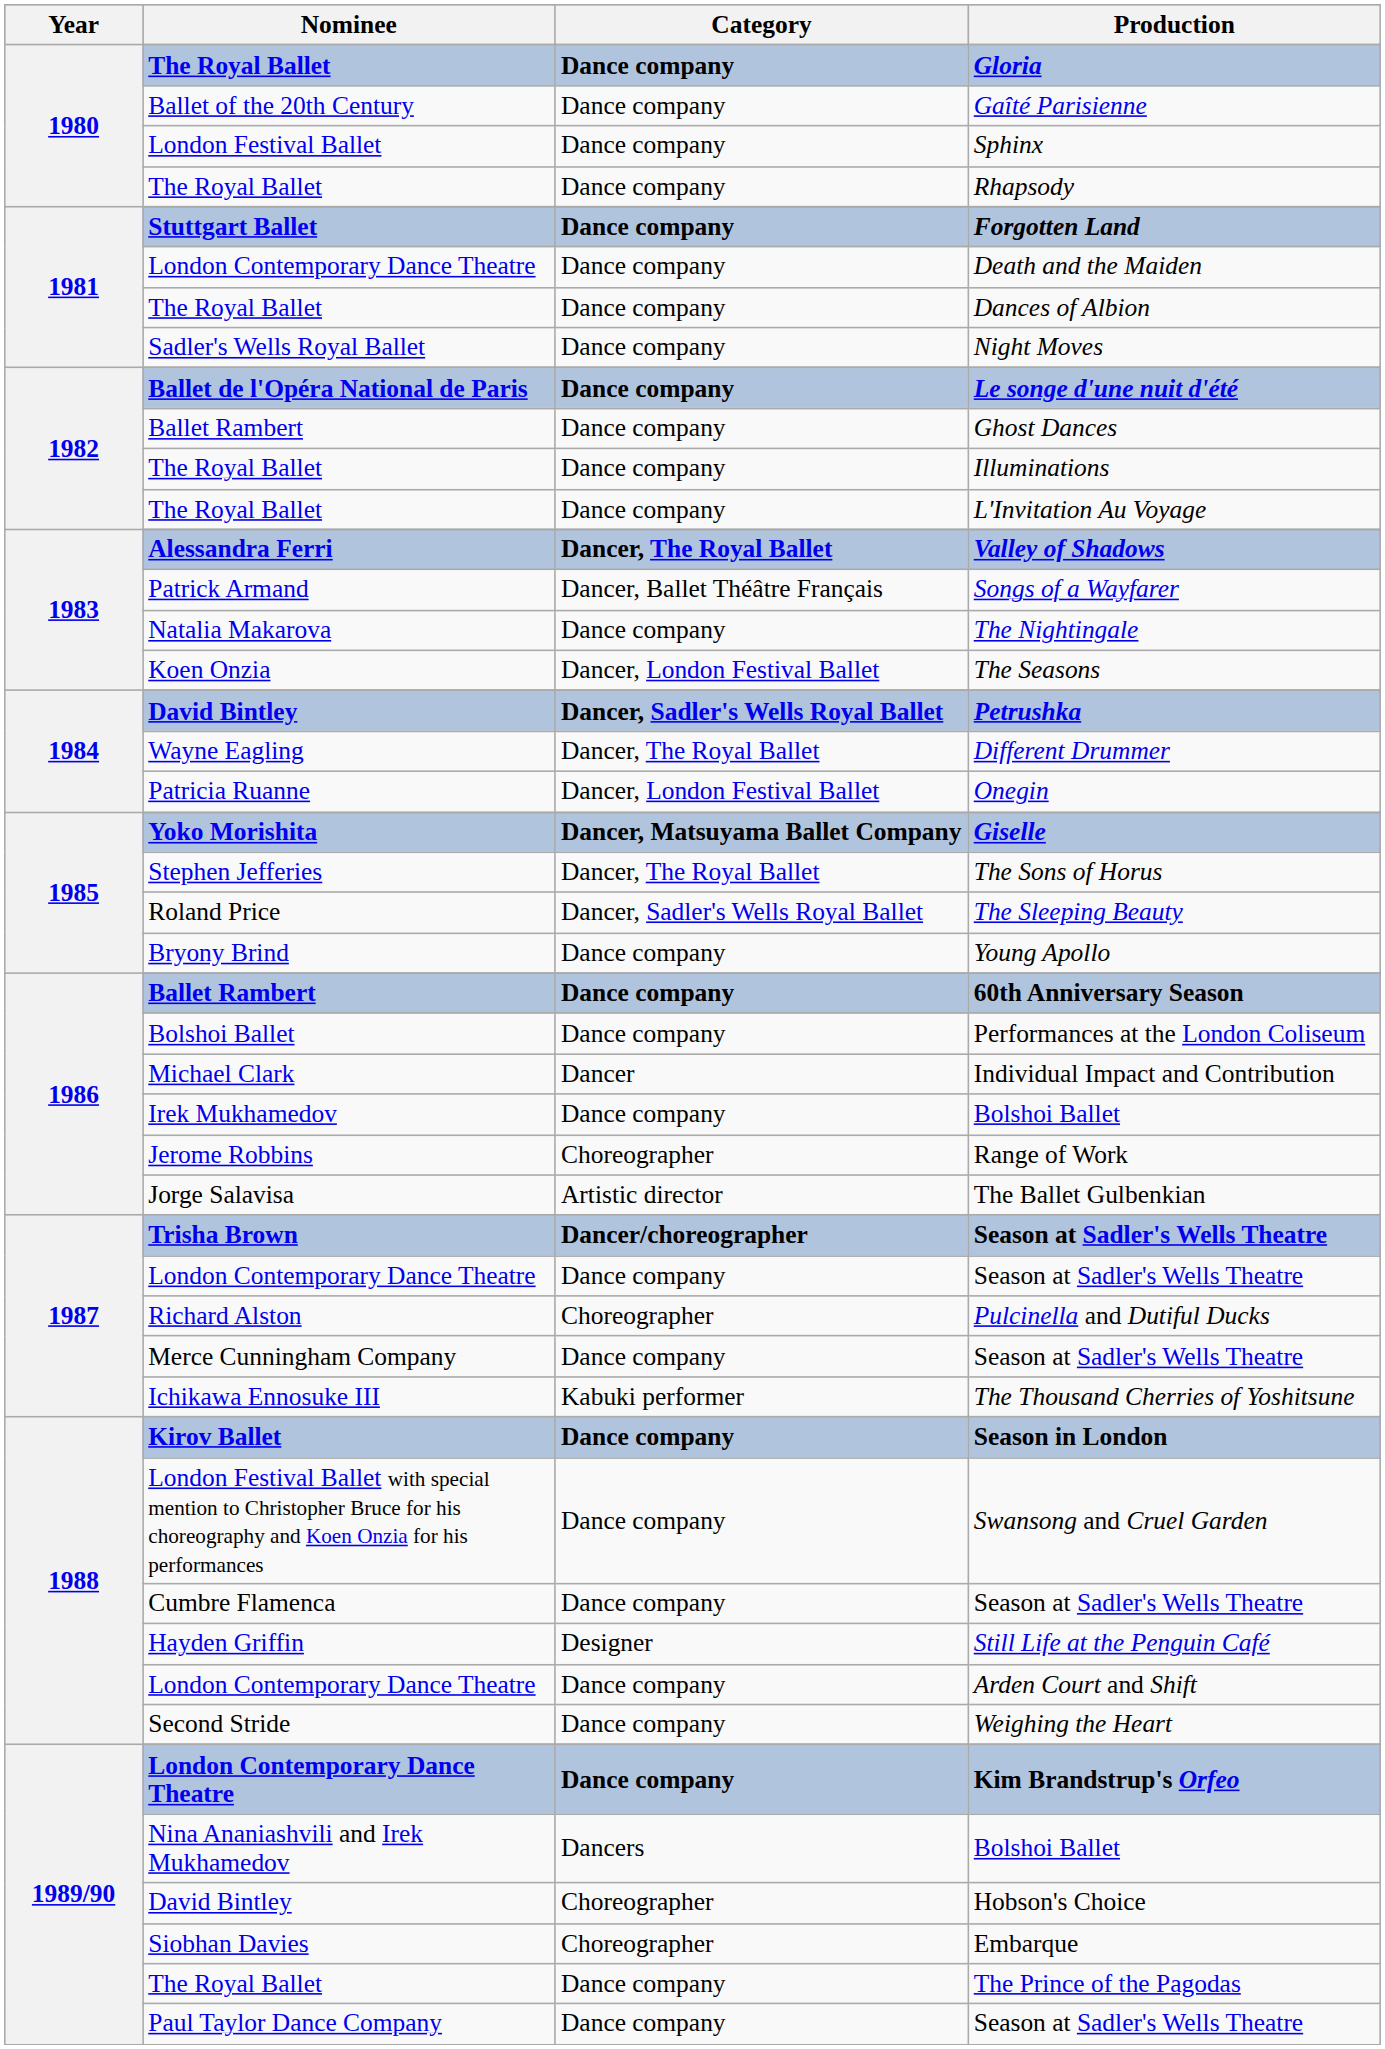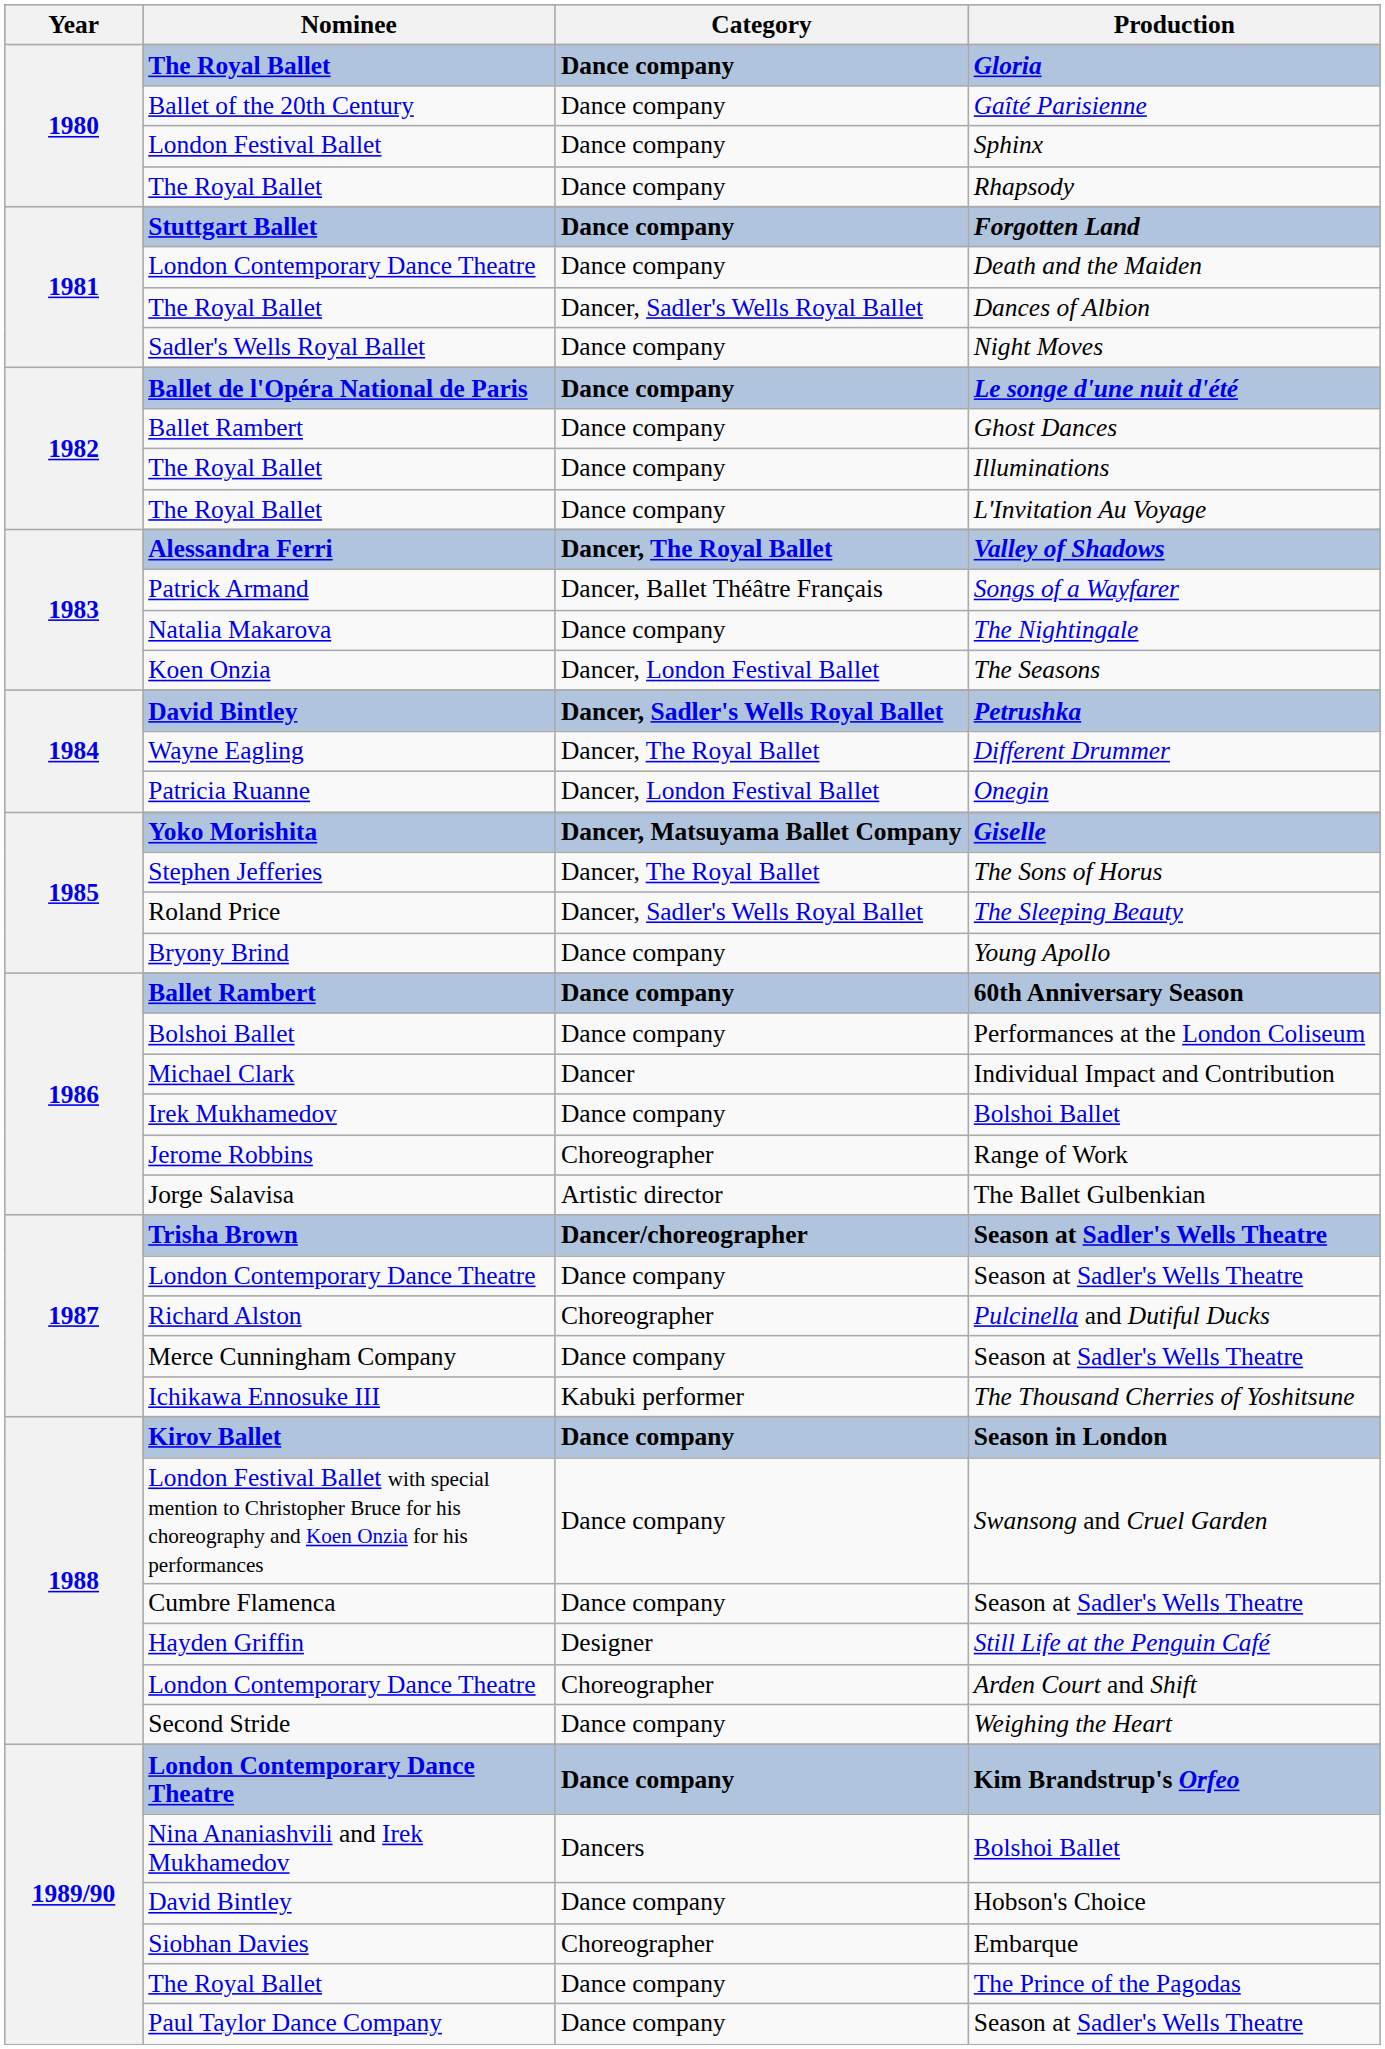 <table class="wikitable" style="width:98%;">
 <tr style="background:#bebebe;">
 <th style="width:10%;">Year</th>
 <th style="width:30%;">Nominee</th>
 <th style="width:30%;">Category</th>
 <th style="width:30%;">Production</th>
 </tr>
 <tr>
 <th rowspan="5" align="center"><a href='#'>1980</a></th>
 </tr>
 <tr style="background:#B0C4DE">
 <td><strong><a href='#'>The Royal Ballet</a></strong></td>
 <td><strong>Dance company</strong></td>
 <td><strong><em><a href='#'>Gloria</a></em></strong></td>
 </tr>
 <tr>
 <td><a href='#'>Ballet of the 20th Century</a></td>
 <td>Dance company</td>
 <td><em><a href='#'>Gaîté Parisienne</a></em></td>
 </tr>
 <tr>
 <td><a href='#'>London Festival Ballet</a></td>
 <td>Dance company</td>
 <td><em>Sphinx</em></td>
 </tr>
 <tr>
 <td><a href='#'>The Royal Ballet</a></td>
 <td>Dance company</td>
 <td><em>Rhapsody</em></td>
 </tr>
 <tr>
 <th rowspan="5" align="center"><a href='#'>1981</a></th>
 </tr>
 <tr style="background:#B0C4DE">
 <td><strong><a href='#'>Stuttgart Ballet</a></strong></td>
 <td><strong>Dance company</strong></td>
 <td><strong><em>Forgotten Land</em></strong></td>
 </tr>
 <tr>
 <td><a href='#'>London Contemporary Dance Theatre</a></td>
 <td>Dance company</td>
 <td><em>Death and the Maiden</em></td>
 </tr>
 <tr>
 <td><a href='#'>The Royal Ballet</a></td>
-<td>Dance company</td>
+<td>Dancer, <a href='#'>Sadler's Wells Royal Ballet</a></td>
 <td><em>Dances of Albion</em></td>
 </tr>
 <tr>
 <td><a href='#'>Sadler's Wells Royal Ballet</a></td>
 <td>Dance company</td>
 <td><em>Night Moves</em></td>
 </tr>
 <tr>
 <th rowspan="5" align="center"><a href='#'>1982</a></th>
 </tr>
 <tr style="background:#B0C4DE">
 <td><strong><a href='#'>Ballet de l'Opéra National de Paris</a></strong></td>
 <td><strong>Dance company</strong></td>
 <td><strong><em><a href='#'>Le songe d'une nuit d'été</a></em></strong></td>
 </tr>
 <tr>
 <td><a href='#'>Ballet Rambert</a></td>
 <td>Dance company</td>
 <td><em>Ghost Dances</em></td>
 </tr>
 <tr>
 <td><a href='#'>The Royal Ballet</a></td>
 <td>Dance company</td>
 <td><em>Illuminations</em></td>
 </tr>
 <tr>
 <td><a href='#'>The Royal Ballet</a></td>
 <td>Dance company</td>
 <td><em>L'Invitation Au Voyage</em></td>
 </tr>
 <tr>
 <th rowspan="5" align="center"><a href='#'>1983</a></th>
 </tr>
 <tr style="background:#B0C4DE">
 <td><strong><a href='#'>Alessandra Ferri</a></strong></td>
 <td><strong>Dancer, <a href='#'>The Royal Ballet</a></strong></td>
 <td><strong><em><a href='#'>Valley of Shadows</a></em></strong></td>
 </tr>
 <tr>
 <td><a href='#'>Patrick Armand</a></td>
 <td>Dancer, Ballet Théâtre Français</td>
 <td><em><a href='#'>Songs of a Wayfarer</a></em></td>
 </tr>
 <tr>
 <td><a href='#'>Natalia Makarova</a></td>
 <td>Dance company</td>
 <td><em><a href='#'>The Nightingale</a></em></td>
 </tr>
 <tr>
 <td><a href='#'>Koen Onzia</a></td>
 <td>Dancer, <a href='#'>London Festival Ballet</a></td>
 <td><em>The Seasons</em></td>
 </tr>
 <tr>
 <th rowspan="4" align="center"><a href='#'>1984</a></th>
 </tr>
 <tr style="background:#B0C4DE">
 <td><strong><a href='#'>David Bintley</a></strong></td>
 <td><strong>Dancer, <a href='#'>Sadler's Wells Royal Ballet</a></strong></td>
 <td><strong><em><a href='#'>Petrushka</a></em></strong></td>
 </tr>
 <tr>
 <td><a href='#'>Wayne Eagling</a></td>
 <td>Dancer, <a href='#'>The Royal Ballet</a></td>
 <td><em><a href='#'>Different Drummer</a></em></td>
 </tr>
 <tr>
 <td><a href='#'>Patricia Ruanne</a></td>
 <td>Dancer, <a href='#'>London Festival Ballet</a></td>
 <td><em><a href='#'>Onegin</a></em></td>
 </tr>
 <tr>
 <th rowspan="5" align="center"><a href='#'>1985</a></th>
 </tr>
 <tr style="background:#B0C4DE">
 <td><strong><a href='#'>Yoko Morishita</a></strong></td>
 <td><strong>Dancer, Matsuyama Ballet Company</strong></td>
 <td><strong><em><a href='#'>Giselle</a></em></strong></td>
 </tr>
 <tr>
 <td><a href='#'>Stephen Jefferies</a></td>
 <td>Dancer, <a href='#'>The Royal Ballet</a></td>
 <td><em>The Sons of Horus</em></td>
 </tr>
 <tr>
 <td>Roland Price</td>
 <td>Dancer, <a href='#'>Sadler's Wells Royal Ballet</a></td>
 <td><em><a href='#'>The Sleeping Beauty</a></em></td>
 </tr>
 <tr>
 <td><a href='#'>Bryony Brind</a></td>
 <td>Dance company</td>
 <td><em>Young Apollo</em></td>
 </tr>
 <tr>
 <th rowspan="7" align="center"><a href='#'>1986</a></th>
 </tr>
 <tr style="background:#B0C4DE">
 <td><strong><a href='#'>Ballet Rambert</a></strong></td>
 <td><strong>Dance company</strong></td>
 <td><strong>60th Anniversary Season</strong></td>
 </tr>
 <tr>
 <td><a href='#'>Bolshoi Ballet</a></td>
 <td>Dance company</td>
 <td>Performances at the <a href='#'>London Coliseum</a></td>
 </tr>
 <tr>
 <td><a href='#'>Michael Clark</a></td>
 <td>Dancer</td>
 <td>Individual Impact and Contribution</td>
 </tr>
 <tr>
 <td><a href='#'>Irek Mukhamedov</a></td>
 <td>Dance company</td>
 <td><a href='#'>Bolshoi Ballet</a></td>
 </tr>
 <tr>
 <td><a href='#'>Jerome Robbins</a></td>
 <td>Choreographer</td>
 <td>Range of Work</td>
 </tr>
 <tr>
 <td>Jorge Salavisa</td>
 <td>Artistic director</td>
 <td>The Ballet Gulbenkian</td>
 </tr>
 <tr>
 <th rowspan="6" align="center"><a href='#'>1987</a></th>
 </tr>
 <tr style="background:#B0C4DE">
 <td><strong><a href='#'>Trisha Brown</a></strong></td>
 <td><strong>Dancer/choreographer</strong></td>
 <td><strong>Season at <a href='#'>Sadler's Wells Theatre</a></strong></td>
 </tr>
 <tr>
 <td><a href='#'>London Contemporary Dance Theatre</a></td>
 <td>Dance company</td>
 <td>Season at <a href='#'>Sadler's Wells Theatre</a></td>
 </tr>
 <tr>
 <td><a href='#'>Richard Alston</a></td>
 <td>Choreographer</td>
 <td><em><a href='#'>Pulcinella</a></em> and <em>Dutiful Ducks</em></td>
 </tr>
 <tr>
 <td>Merce Cunningham Company</td>
 <td>Dance company</td>
 <td>Season at <a href='#'>Sadler's Wells Theatre</a></td>
 </tr>
 <tr>
 <td><a href='#'>Ichikawa Ennosuke III</a></td>
 <td>Kabuki performer</td>
 <td><em>The Thousand Cherries of Yoshitsune</em></td>
 </tr>
 <tr>
 <th rowspan="7" align="center"><a href='#'>1988</a></th>
 </tr>
 <tr style="background:#B0C4DE">
 <td><strong><a href='#'>Kirov Ballet</a></strong></td>
 <td><strong>Dance company</strong></td>
 <td><strong>Season in London</strong></td>
 </tr>
 <tr>
 <td><a href='#'>London Festival Ballet</a> <small>with special mention to Christopher Bruce for his choreography and <a href='#'>Koen Onzia</a> for his performances</small></td>
 <td>Dance company</td>
 <td><em>Swansong</em> and <em>Cruel Garden</em></td>
 </tr>
 <tr>
 <td>Cumbre Flamenca</td>
 <td>Dance company</td>
 <td>Season at <a href='#'>Sadler's Wells Theatre</a></td>
 </tr>
 <tr>
 <td><a href='#'>Hayden Griffin</a></td>
 <td>Designer</td>
 <td><em><a href='#'>Still Life at the Penguin Café</a></em></td>
 </tr>
 <tr>
 <td><a href='#'>London Contemporary Dance Theatre</a></td>
-<td>Dance company</td>
+<td>Choreographer</td>
 <td><em>Arden Court</em> and <em>Shift</em></td>
 </tr>
 <tr>
 <td>Second Stride</td>
 <td>Dance company</td>
 <td><em>Weighing the Heart</em></td>
 </tr>
 <tr>
 <th rowspan="7" align="center"><a href='#'>1989/90</a></th>
 </tr>
 <tr style="background:#B0C4DE">
 <td><strong><a href='#'>London Contemporary Dance Theatre</a></strong></td>
 <td><strong>Dance company</strong></td>
 <td><strong>Kim Brandstrup's <em><a href='#'>Orfeo</a><strong><em></td>
 </tr>
 <tr>
 <td><a href='#'>Nina Ananiashvili</a> and <a href='#'>Irek Mukhamedov</a></td>
 <td>Dancers</td>
 <td><a href='#'>Bolshoi Ballet</a></td>
 </tr>
 <tr>
 <td><a href='#'>David Bintley</a></td>
-<td>Choreographer</td>
+<td>Dance company</td>
 <td></em>Hobson's Choice<em></td>
 </tr>
 <tr>
 <td><a href='#'>Siobhan Davies</a></td>
 <td>Choreographer</td>
 <td></em>Embarque<em></td>
 </tr>
 <tr>
 <td><a href='#'>The Royal Ballet</a></td>
 <td>Dance company</td>
 <td></em><a href='#'>The Prince of the Pagodas</a><em></td>
 </tr>
 <tr>
 <td><a href='#'>Paul Taylor Dance Company</a></td>
 <td>Dance company</td>
 <td>Season at <a href='#'>Sadler's Wells Theatre</a></td>
 </tr>
 </table>
